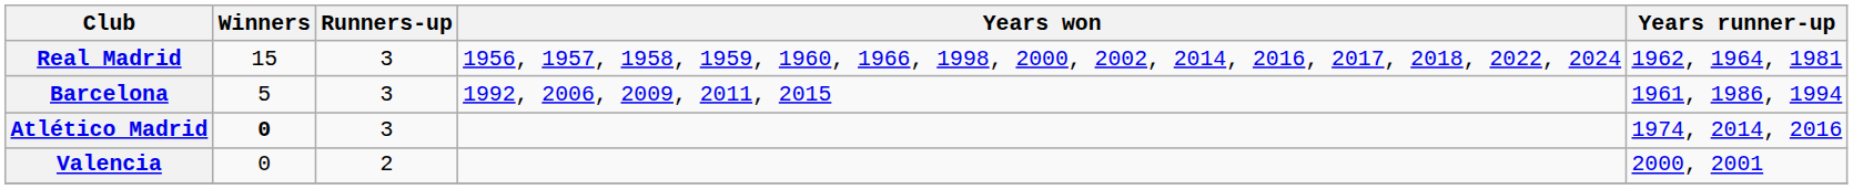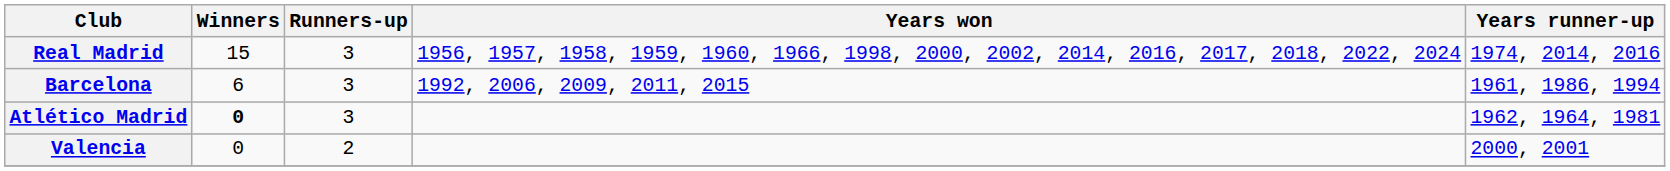 <table class="wikitable plainrowheaders sortable">
 <tr>
 <th scope=col>Club</th>
 <th scope=col>Winners</th>
 <th scope=col>Runners-up</th>
 <th scope=col>Years won</th>
 <th scope=col>Years runner-up</th>
 </tr>
 <tr>
 <th scope=row><a href='#'>Real Madrid</a></th>
 <td align=center>15</td>
 <td align=center>3</td>
 <td><a href='#'>1956</a>, <a href='#'>1957</a>, <a href='#'>1958</a>, <a href='#'>1959</a>, <a href='#'>1960</a>, <a href='#'>1966</a>, <a href='#'>1998</a>, <a href='#'>2000</a>, <a href='#'>2002</a>, <a href='#'>2014</a>, <a href='#'>2016</a>, <a href='#'>2017</a>, <a href='#'>2018</a>, <a href='#'>2022</a>, <a href='#'>2024</a></td>
-<td><a href='#'>1962</a>, <a href='#'>1964</a>, <a href='#'>1981</a></td>
+<td><a href='#'>1974</a>, <a href='#'>2014</a>, <a href='#'>2016</a></td>
 </tr>
 <tr>
 <th scope=row><a href='#'>Barcelona</a></th>
-<td align=center>5</td>
+<td align=center>6</td>
 <td align=center>3</td>
 <td><a href='#'>1992</a>, <a href='#'>2006</a>, <a href='#'>2009</a>, <a href='#'>2011</a>, <a href='#'>2015</a></td>
 <td><a href='#'>1961</a>, <a href='#'>1986</a>, <a href='#'>1994</a></td>
 </tr>
 <tr>
 <th scope=row><a href='#'>Atlético Madrid</a></th>
 <td align=center><strong>0</strong></td>
 <td align=center>3</td>
 <td align=center></td>
-<td><a href='#'>1974</a>, <a href='#'>2014</a>, <a href='#'>2016</a></td>
+<td><a href='#'>1962</a>, <a href='#'>1964</a>, <a href='#'>1981</a></td>
 </tr>
 <tr>
 <th scope=row><a href='#'>Valencia</a></th>
 <td align=center>0</td>
 <td align=center>2</td>
 <td align=center></td>
 <td><a href='#'>2000</a>, <a href='#'>2001</a></td>
 </tr>
 <tr>
 </tr>
 </table>
